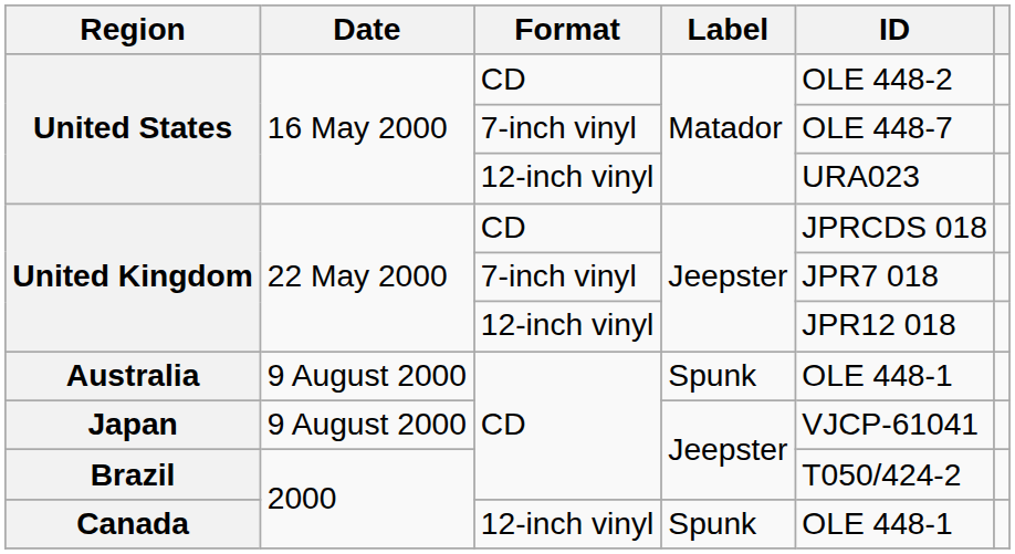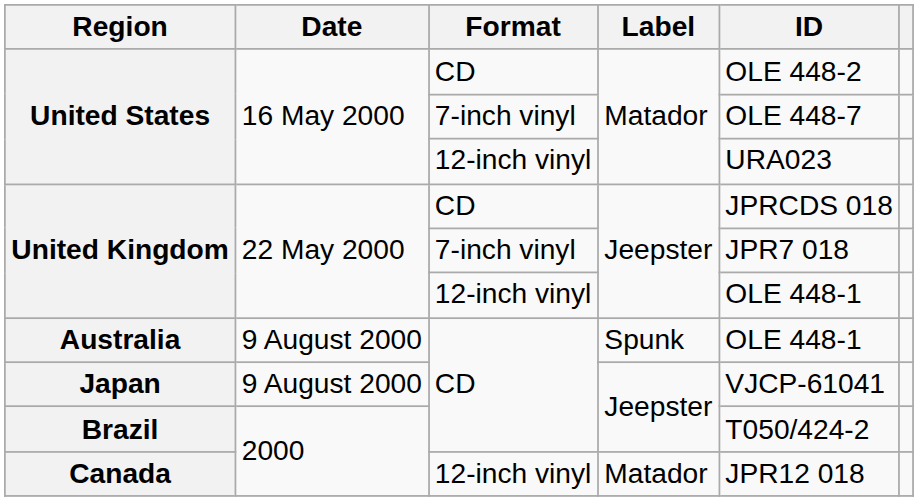 <table class="wikitable plainrowheaders">
 <tr>
 <th scope="col">Region</th>
 <th scope="col">Date</th>
 <th scope="col">Format</th>
 <th scope="col">Label</th>
 <th scope="col">ID</th>
 <th scope="col"></th>
 </tr>
 <tr>
 <th scope="row" rowspan="3">United States</th>
 <td rowspan="3">16 May 2000</td>
 <td>CD</td>
 <td rowspan="3">Matador</td>
 <td>OLE 448-2</td>
 <td></td>
 </tr>
 <tr>
 <td>7-inch vinyl</td>
 <td>OLE 448-7</td>
 <td></td>
 </tr>
 <tr>
 <td>12-inch vinyl</td>
 <td>URA023</td>
 <td></td>
 </tr>
 <tr>
 <th scope="row" rowspan="3">United Kingdom</th>
 <td rowspan="3">22 May 2000</td>
 <td>CD</td>
 <td rowspan="3">Jeepster</td>
 <td>JPRCDS 018</td>
 <td></td>
 </tr>
 <tr>
 <td>7-inch vinyl</td>
 <td>JPR7 018</td>
 <td></td>
 </tr>
 <tr>
 <td>12-inch vinyl</td>
-<td>JPR12 018</td>
+<td>OLE 448-1</td>
 <td></td>
 </tr>
 <tr>
 <th scope="row">Australia</th>
 <td>9 August 2000</td>
 <td rowspan="3">CD</td>
 <td>Spunk</td>
 <td>OLE 448-1</td>
 <td></td>
 </tr>
 <tr>
 <th scope="row">Japan</th>
 <td>9 August 2000</td>
 <td rowspan="2">Jeepster</td>
 <td>VJCP-61041</td>
 <td></td>
 </tr>
 <tr>
 <th scope="row">Brazil</th>
 <td rowspan="2">2000</td>
 <td>T050/424-2</td>
 <td></td>
 </tr>
 <tr>
 <th scope="row">Canada</th>
 <td>12-inch vinyl</td>
-<td>Spunk</td>
-<td>OLE 448-1</td>
+<td>Matador</td>
+<td>JPR12 018</td>
 <td></td>
 </tr>
 </table>
